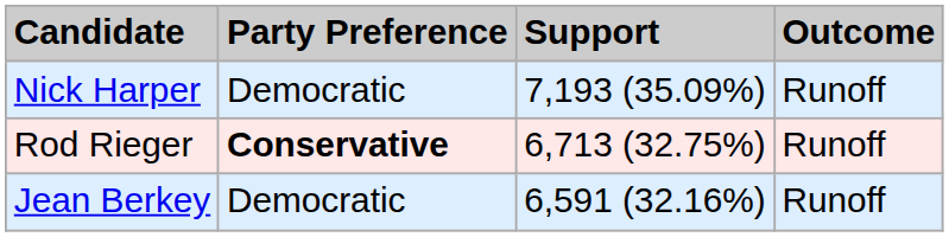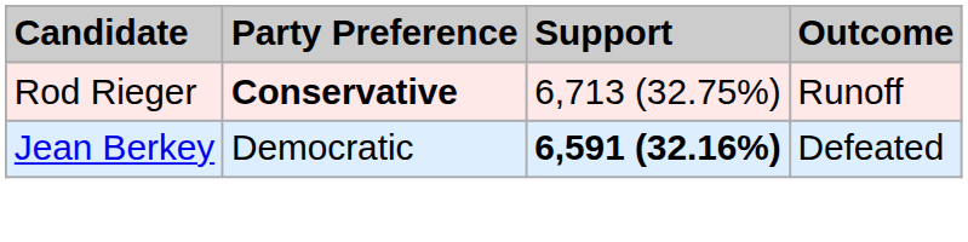 <table class="wikitable">
 <tr>
 <td bgcolor="#cccccc"><strong>Candidate</strong></td>
 <td bgcolor="#cccccc"><strong>Party Preference</strong></td>
 <td bgcolor="#cccccc"><strong>Support</strong></td>
 <td bgcolor="#cccccc"><strong>Outcome</strong></td>
-</tr>
-<tr>
-<td bgcolor="#DDEEFF"><a href='#'>Nick Harper</a></td>
-<td bgcolor="#DDEEFF">Democratic</td>
-<td bgcolor="#DDEEFF">7,193 (35.09%)</td>
-<td bgcolor="#DDEEFF">Runoff</td>
 </tr>
 <tr>
 <td bgcolor="#FFE8E8">Rod Rieger</td>
 <td bgcolor="#FFE8E8"><strong>Conservative</strong></td>
 <td bgcolor="#FFE8E8">6,713 (32.75%)</td>
 <td bgcolor="#FFE8E8">Runoff</td>
 </tr>
 <tr>
 <td bgcolor="#DDEEFF"><a href='#'>Jean Berkey</a></td>
 <td bgcolor="#DDEEFF">Democratic</td>
-<td bgcolor="#DDEEFF">6,591 (32.16%)</td>
-<td bgcolor="#DDEEFF">Runoff</td>
+<td bgcolor="#DDEEFF"><strong>6,591 (32.16%)</strong></td>
+<td bgcolor="#DDEEFF">Defeated</td>
 </tr>
 </table>
